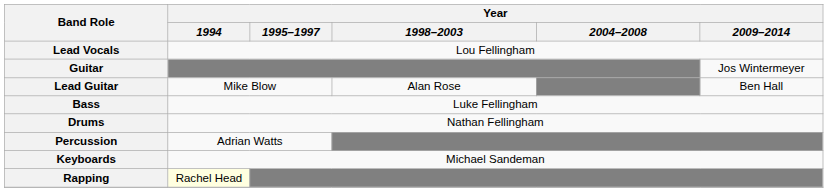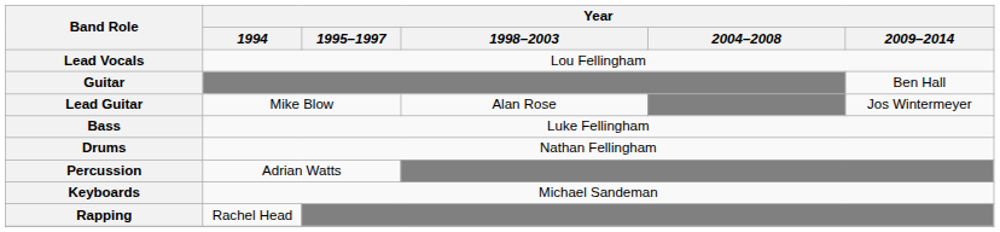 <table class="wikitable" style="text-align:center" width="90%">
 <tr>
 <th rowspan="2" width="20%">Band Role</th>
 <th colspan="5" align="center">Year</th>
 </tr>
 <tr>
 <th align="center" width="10%"><em>1994</em></th>
 <th align="center" width="10%"><em>1995–1997</em></th>
 <th align="center" width="25%"><em>1998–2003</em></th>
 <th align="center" width="20%"><em>2004–2008</em></th>
 <th align="center" width="15%"><em>2009–2014</em></th>
 </tr>
 <tr>
 <th>Lead Vocals</th>
 <td colspan="5">Lou Fellingham</td>
 </tr>
 <tr>
 <th>Guitar</th>
 <td colspan="4" bgcolor="gray"> </td>
-<td colspan="1">Jos Wintermeyer</td>
+<td colspan="1">Ben Hall</td>
 </tr>
 <tr>
 <th>Lead Guitar</th>
 <td colspan="2">Mike Blow</td>
 <td colspan="1">Alan Rose</td>
 <td colspan="1" bgcolor="gray"> </td>
-<td colspan="1">Ben Hall</td>
+<td colspan="1">Jos Wintermeyer</td>
 </tr>
 <tr>
 <th>Bass</th>
 <td colspan="5">Luke Fellingham</td>
 </tr>
 <tr>
 <th>Drums</th>
 <td colspan="5">Nathan Fellingham</td>
 </tr>
 <tr>
 <th>Percussion</th>
 <td colspan="2">Adrian Watts</td>
 <td colspan="3" bgcolor="gray"> </td>
 </tr>
 <tr>
 <th>Keyboards</th>
 <td colspan="5">Michael Sandeman</td>
 </tr>
 <tr>
 <th>Rapping</th>
-<td colspan="1" style="background: lightyellow;">Rachel Head</td>
+<td colspan="1">Rachel Head</td>
 <td colspan="4" bgcolor="gray"> </td>
 </tr>
 <tr>
 </tr>
 </table>
